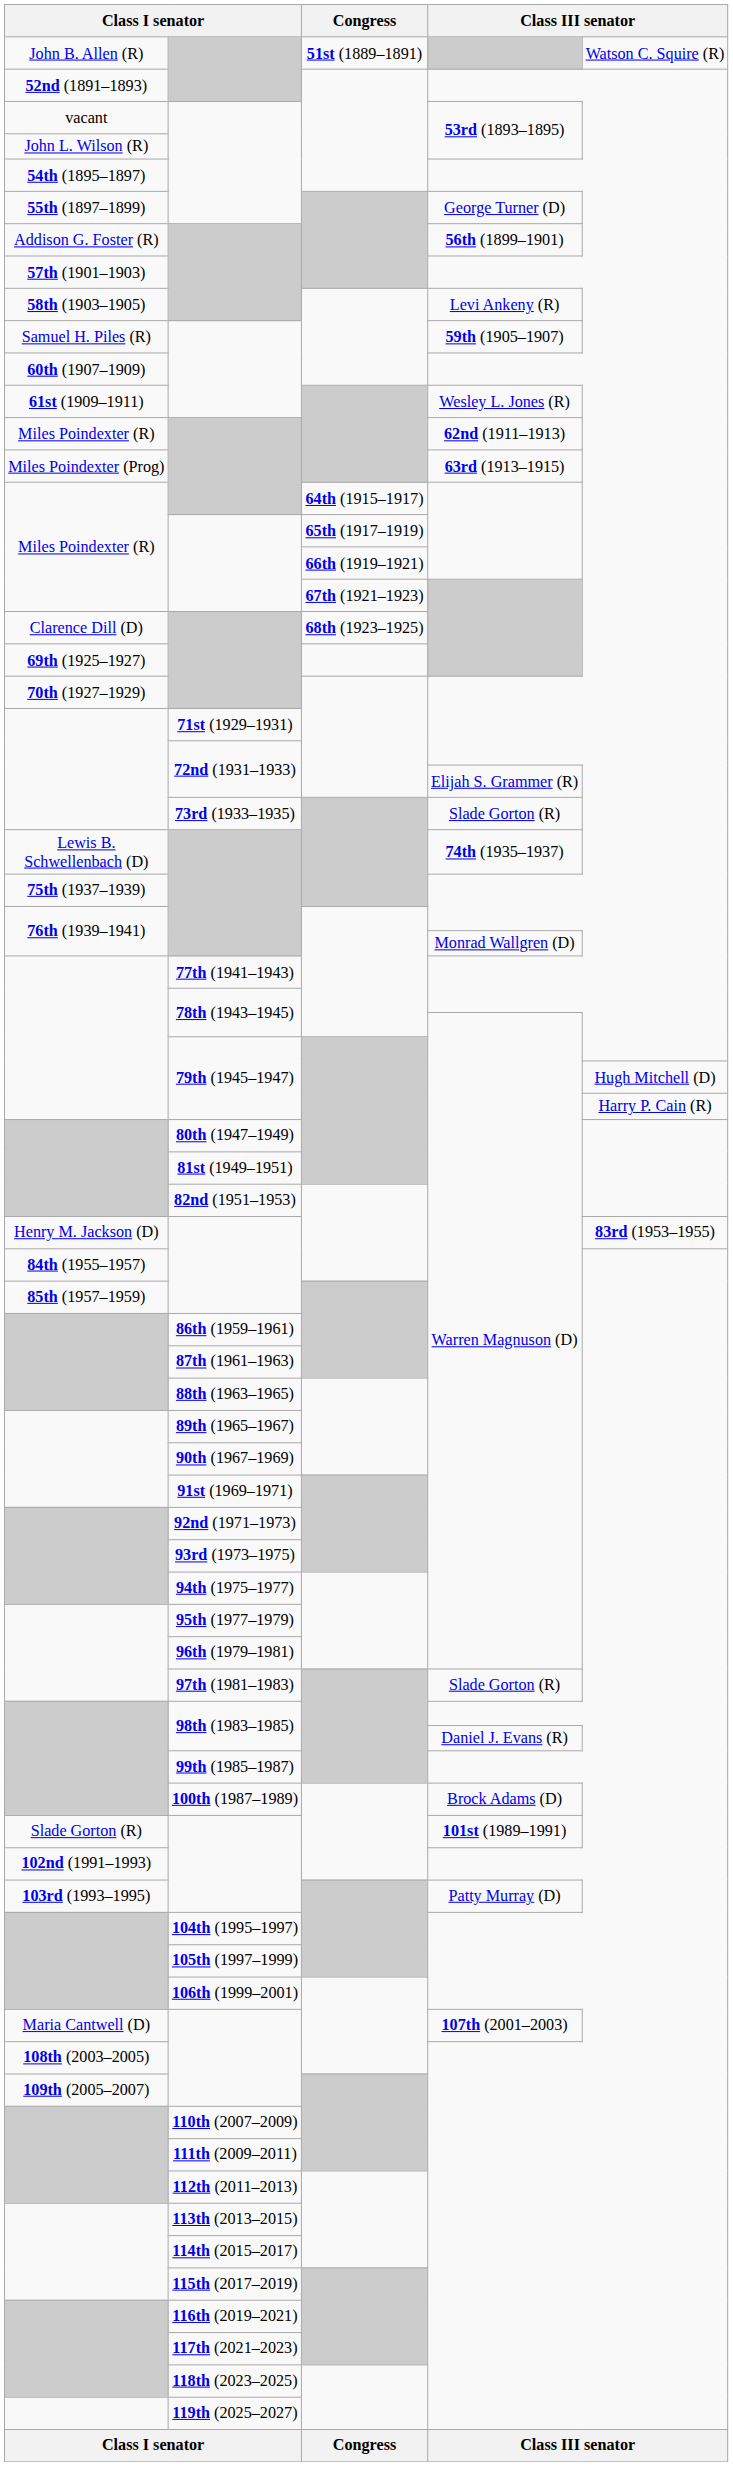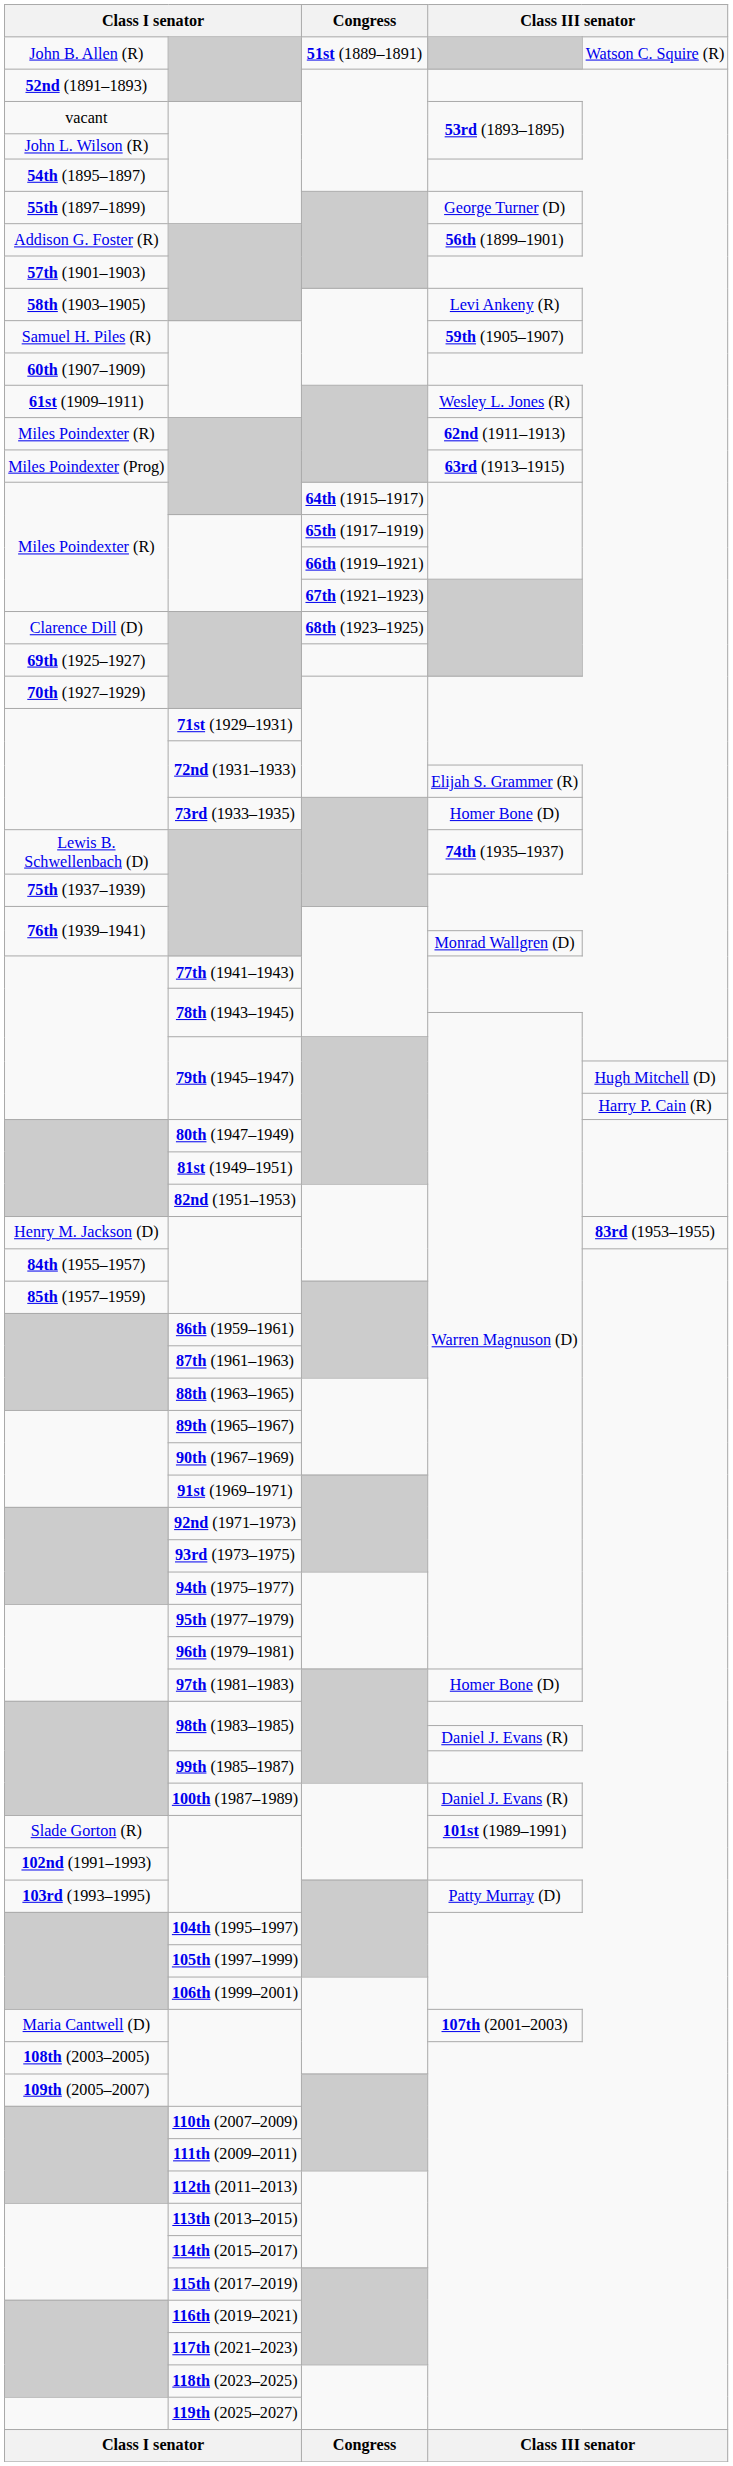 <table class="wikitable sticky-header" style="text-align:center">
 <tr style="height:2em">
 <th colspan=2>Class I senator</th>
 <th>Congress</th>
 <th colspan=2>Class III senator</th>
 </tr>
 <tr style="height:2em">
 <td><a href='#'>John B. Allen</a> (R)</td>
 <td rowspan="2" bgcolor="#cccccc"></td>
 <td><strong><a href='#'>51st</a></strong> (1889–1891)</td>
 <td bgcolor=#cccccc></td>
 <td><a href='#'>Watson C. Squire</a> (R)</td>
 </tr>
 <tr style="height:2em">
 <td><strong><a href='#'>52nd</a></strong> (1891–1893)</td>
 <td rowspan="4"></td>
 </tr>
 <tr style="height:2em">
 <td>vacant</td>
 <td rowspan="4"></td>
 <td rowspan=2><strong><a href='#'>53rd</a></strong> (1893–1895)</td>
 </tr>
 <tr style="height:1.5em">
 <td><a href='#'>John L. Wilson</a> (R)</td>
 </tr>
 <tr style="height:2em">
 <td><strong><a href='#'>54th</a></strong> (1895–1897)</td>
 </tr>
 <tr style="height:2em">
 <td><strong><a href='#'>55th</a></strong> (1897–1899)</td>
 <td rowspan="3" bgcolor="#cccccc"></td>
 <td><a href='#'>George Turner</a> (D)</td>
 </tr>
 <tr style="height:2em">
 <td><a href='#'>Addison G. Foster</a> (R)</td>
 <td rowspan="3" bgcolor="#cccccc"></td>
 <td><strong><a href='#'>56th</a></strong> (1899–1901)</td>
 </tr>
 <tr style="height:2em">
 <td><strong><a href='#'>57th</a></strong> (1901–1903)</td>
 </tr>
 <tr style="height:2em">
 <td><strong><a href='#'>58th</a></strong> (1903–1905)</td>
 <td rowspan="3"></td>
 <td><a href='#'>Levi Ankeny</a> (R)</td>
 </tr>
 <tr style="height:2em">
 <td><a href='#'>Samuel H. Piles</a> (R)</td>
 <td rowspan="3"></td>
 <td><strong><a href='#'>59th</a></strong> (1905–1907)</td>
 </tr>
 <tr style="height:2em">
 <td><strong><a href='#'>60th</a></strong> (1907–1909)</td>
 </tr>
 <tr style="height:2em">
 <td><strong><a href='#'>61st</a></strong> (1909–1911)</td>
 <td rowspan="3" bgcolor="#cccccc"></td>
 <td><a href='#'>Wesley L. Jones</a> (R)</td>
 </tr>
 <tr style="height:2em">
 <td><a href='#'>Miles Poindexter</a> (R)</td>
 <td rowspan="3" bgcolor="#cccccc"></td>
 <td><strong><a href='#'>62nd</a></strong> (1911–1913)</td>
 </tr>
 <tr style="height:2em">
 <td><a href='#'>Miles Poindexter</a> (Prog)</td>
 <td><strong><a href='#'>63rd</a></strong> (1913–1915)</td>
 </tr>
 <tr style="height:2em">
 <td rowspan="4" ><a href='#'>Miles Poindexter</a> (R)</td>
 <td><strong><a href='#'>64th</a></strong> (1915–1917)</td>
 <td rowspan="3"></td>
 </tr>
 <tr style="height:2em">
 <td rowspan="3"></td>
 <td><strong><a href='#'>65th</a></strong> (1917–1919)</td>
 </tr>
 <tr style="height:2em">
 <td><strong><a href='#'>66th</a></strong> (1919–1921)</td>
 </tr>
 <tr style="height:2em">
 <td><strong><a href='#'>67th</a></strong> (1921–1923)</td>
 <td rowspan="3" bgcolor="#cccccc"></td>
 </tr>
 <tr style="height:2em">
 <td><a href='#'>Clarence Dill</a> (D)</td>
 <td rowspan="3" bgcolor="#cccccc"></td>
 <td><strong><a href='#'>68th</a></strong> (1923–1925)</td>
 </tr>
 <tr style="height:2em">
 <td><strong><a href='#'>69th</a></strong> (1925–1927)</td>
 </tr>
 <tr style="height:2em">
 <td><strong><a href='#'>70th</a></strong> (1927–1929)</td>
 <td rowspan="4"></td>
 </tr>
 <tr style="height:2em">
 <td rowspan="4"></td>
 <td><strong><a href='#'>71st</a></strong> (1929–1931)</td>
 </tr>
 <tr style="height:1.5em">
 <td rowspan=2><strong><a href='#'>72nd</a></strong> (1931–1933)</td>
 </tr>
 <tr style="height:2em">
 <td><a href='#'>Elijah S. Grammer</a> (R)</td>
 </tr>
 <tr style="height:2em">
 <td><strong><a href='#'>73rd</a></strong> (1933–1935)</td>
 <td rowspan="3" bgcolor="#cccccc"></td>
-<td><a href='#'>Slade Gorton</a> (R)</td>
+<td><a href='#'>Homer Bone</a> (D)</td>
 </tr>
 <tr style="height:2em">
 <td><a href='#'>Lewis B.<br>Schwellenbach</a> (D)</td>
 <td rowspan="4" bgcolor="#cccccc"></td>
 <td><strong><a href='#'>74th</a></strong> (1935–1937)</td>
 </tr>
 <tr style="height:2em">
 <td><strong><a href='#'>75th</a></strong> (1937–1939)</td>
 </tr>
 <tr style="height:1.5em">
 <td rowspan=2><strong><a href='#'>76th</a></strong> (1939–1941)</td>
 <td rowspan="5"></td>
 </tr>
 <tr style="height:1.5em">
 <td><a href='#'>Monrad Wallgren</a> (D)</td>
 </tr>
 <tr style="height:2em">
 <td rowspan="6"></td>
 <td><strong><a href='#'>77th</a></strong> (1941–1943)</td>
 </tr>
 <tr style="height:1.5em">
 <td rowspan=2><strong><a href='#'>78th</a></strong> (1943–1945)</td>
 </tr>
 <tr style="height:1.5em">
 <td rowspan="21" ><a href='#'>Warren Magnuson</a> (D)</td>
 </tr>
 <tr style="height:1.5em">
 <td rowspan=3><strong><a href='#'>79th</a></strong> (1945–1947)</td>
 <td rowspan="5" bgcolor="#cccccc"></td>
 </tr>
 <tr style="height:2em">
 <td><a href='#'>Hugh Mitchell</a> (D)</td>
 </tr>
 <tr style="height:1.5em">
 <td><a href='#'>Harry P. Cain</a> (R)</td>
 </tr>
 <tr style="height:2em">
 <td rowspan="3" bgcolor="#cccccc"></td>
 <td><strong><a href='#'>80th</a></strong> (1947–1949)</td>
 </tr>
 <tr style="height:2em">
 <td><strong><a href='#'>81st</a></strong> (1949–1951)</td>
 </tr>
 <tr style="height:2em">
 <td><strong><a href='#'>82nd</a></strong> (1951–1953)</td>
 <td rowspan="3"></td>
 </tr>
 <tr style="height:2em">
 <td><a href='#'>Henry M. Jackson</a> (D)</td>
 <td rowspan="3"></td>
 <td><strong><a href='#'>83rd</a></strong> (1953–1955)</td>
 </tr>
 <tr style="height:2em">
 <td><strong><a href='#'>84th</a></strong> (1955–1957)</td>
 </tr>
 <tr style="height:2em">
 <td><strong><a href='#'>85th</a></strong> (1957–1959)</td>
 <td rowspan="3" bgcolor="#cccccc"></td>
 </tr>
 <tr style="height:2em">
 <td rowspan="3" bgcolor="#cccccc"></td>
 <td><strong><a href='#'>86th</a></strong> (1959–1961)</td>
 </tr>
 <tr style="height:2em">
 <td><strong><a href='#'>87th</a></strong> (1961–1963)</td>
 </tr>
 <tr style="height:2em">
 <td><strong><a href='#'>88th</a></strong> (1963–1965)</td>
 <td rowspan="3"></td>
 </tr>
 <tr style="height:2em">
 <td rowspan="3"></td>
 <td><strong><a href='#'>89th</a></strong> (1965–1967)</td>
 </tr>
 <tr style="height:2em">
 <td><strong><a href='#'>90th</a></strong> (1967–1969)</td>
 </tr>
 <tr style="height:2em">
 <td><strong><a href='#'>91st</a></strong> (1969–1971)</td>
 <td rowspan="3" bgcolor="#cccccc"></td>
 </tr>
 <tr style="height:2em">
 <td rowspan="3" bgcolor="#cccccc"></td>
 <td><strong><a href='#'>92nd</a></strong> (1971–1973)</td>
 </tr>
 <tr style="height:2em">
 <td><strong><a href='#'>93rd</a></strong> (1973–1975)</td>
 </tr>
 <tr style="height:2em">
 <td><strong><a href='#'>94th</a></strong> (1975–1977)</td>
 <td rowspan="3"></td>
 </tr>
 <tr style="height:2em">
 <td rowspan="3"></td>
 <td><strong><a href='#'>95th</a></strong> (1977–1979)</td>
 </tr>
 <tr style="height:2em">
 <td><strong><a href='#'>96th</a></strong> (1979–1981)</td>
 </tr>
 <tr style="height:2em">
 <td><strong><a href='#'>97th</a></strong> (1981–1983)</td>
 <td rowspan="4" bgcolor="#cccccc"></td>
-<td><a href='#'>Slade Gorton</a> (R)</td>
+<td><a href='#'>Homer Bone</a> (D)</td>
 </tr>
 <tr style="height:1.5em">
 <td rowspan="4" bgcolor="#cccccc"></td>
 <td rowspan=2><strong><a href='#'>98th</a></strong> (1983–1985)</td>
 </tr>
 <tr style="height:1.5em">
 <td><a href='#'>Daniel J. Evans</a> (R)</td>
 </tr>
 <tr style="height:2em">
 <td><strong><a href='#'>99th</a></strong> (1985–1987)</td>
 </tr>
 <tr style="height:2em">
 <td><strong><a href='#'>100th</a></strong> (1987–1989)</td>
 <td rowspan="3"></td>
-<td><a href='#'>Brock Adams</a> (D)</td>
+<td><a href='#'>Daniel J. Evans</a> (R)</td>
 </tr>
 <tr style="height:2em">
 <td><a href='#'>Slade Gorton</a> (R)</td>
 <td rowspan="3"></td>
 <td><strong><a href='#'>101st</a></strong> (1989–1991)</td>
 </tr>
 <tr style="height:2em">
 <td><strong><a href='#'>102nd</a></strong> (1991–1993)</td>
 </tr>
 <tr style="height:2em">
 <td><strong><a href='#'>103rd</a></strong> (1993–1995)</td>
 <td rowspan="3" bgcolor="#cccccc"></td>
 <td><a href='#'>Patty Murray</a> (D)</td>
 </tr>
 <tr style="height:2em">
 <td rowspan="3" bgcolor="#cccccc"></td>
 <td><strong><a href='#'>104th</a></strong> (1995–1997)</td>
 </tr>
 <tr style="height:2em">
 <td><strong><a href='#'>105th</a></strong> (1997–1999)</td>
 </tr>
 <tr style="height:2em">
 <td><strong><a href='#'>106th</a></strong> (1999–2001)</td>
 <td rowspan="3"></td>
 </tr>
 <tr style="height:2em">
 <td><a href='#'>Maria Cantwell</a> (D)</td>
 <td rowspan="3"></td>
 <td><strong><a href='#'>107th</a></strong> (2001–2003)</td>
 </tr>
 <tr style="height:2em">
 <td><strong><a href='#'>108th</a></strong> (2003–2005)</td>
 </tr>
 <tr style="height:2em">
 <td><strong><a href='#'>109th</a></strong> (2005–2007)</td>
 <td rowspan="3" bgcolor="#cccccc"></td>
 </tr>
 <tr style="height:2em">
 <td rowspan="3" bgcolor="#cccccc"></td>
 <td><strong><a href='#'>110th</a></strong> (2007–2009)</td>
 </tr>
 <tr style="height:2em">
 <td><strong><a href='#'>111th</a></strong> (2009–2011)</td>
 </tr>
 <tr style="height:2em">
 <td><strong><a href='#'>112th</a></strong> (2011–2013)</td>
 <td rowspan="3"></td>
 </tr>
 <tr style="height:2em">
 <td rowspan="3"></td>
 <td><strong><a href='#'>113th</a></strong> (2013–2015)</td>
 </tr>
 <tr style="height:2em">
 <td><strong><a href='#'>114th</a></strong> (2015–2017)</td>
 </tr>
 <tr style="height:2em">
 <td><strong><a href='#'>115th</a></strong> (2017–2019)</td>
 <td rowspan="3" bgcolor="#cccccc"></td>
 </tr>
 <tr style="height:2em">
 <td rowspan="3" bgcolor="#cccccc"></td>
 <td><strong><a href='#'>116th</a></strong> (2019–2021)</td>
 </tr>
 <tr style="height:2em">
 <td><strong><a href='#'>117th</a></strong> (2021–2023)</td>
 </tr>
 <tr style="height:2em">
 <td><strong><a href='#'>118th</a></strong> (2023–2025)</td>
 <td rowspan="2"></td>
 </tr>
 <tr style="height:2em">
 <td rowspan="1"></td>
 <td><strong><a href='#'>119th</a></strong> (2025–2027)</td>
 </tr>
 <tr style="height:2em">
 <th colspan=2>Class I senator</th>
 <th>Congress</th>
 <th colspan=2>Class III senator</th>
 </tr>
 </table>
